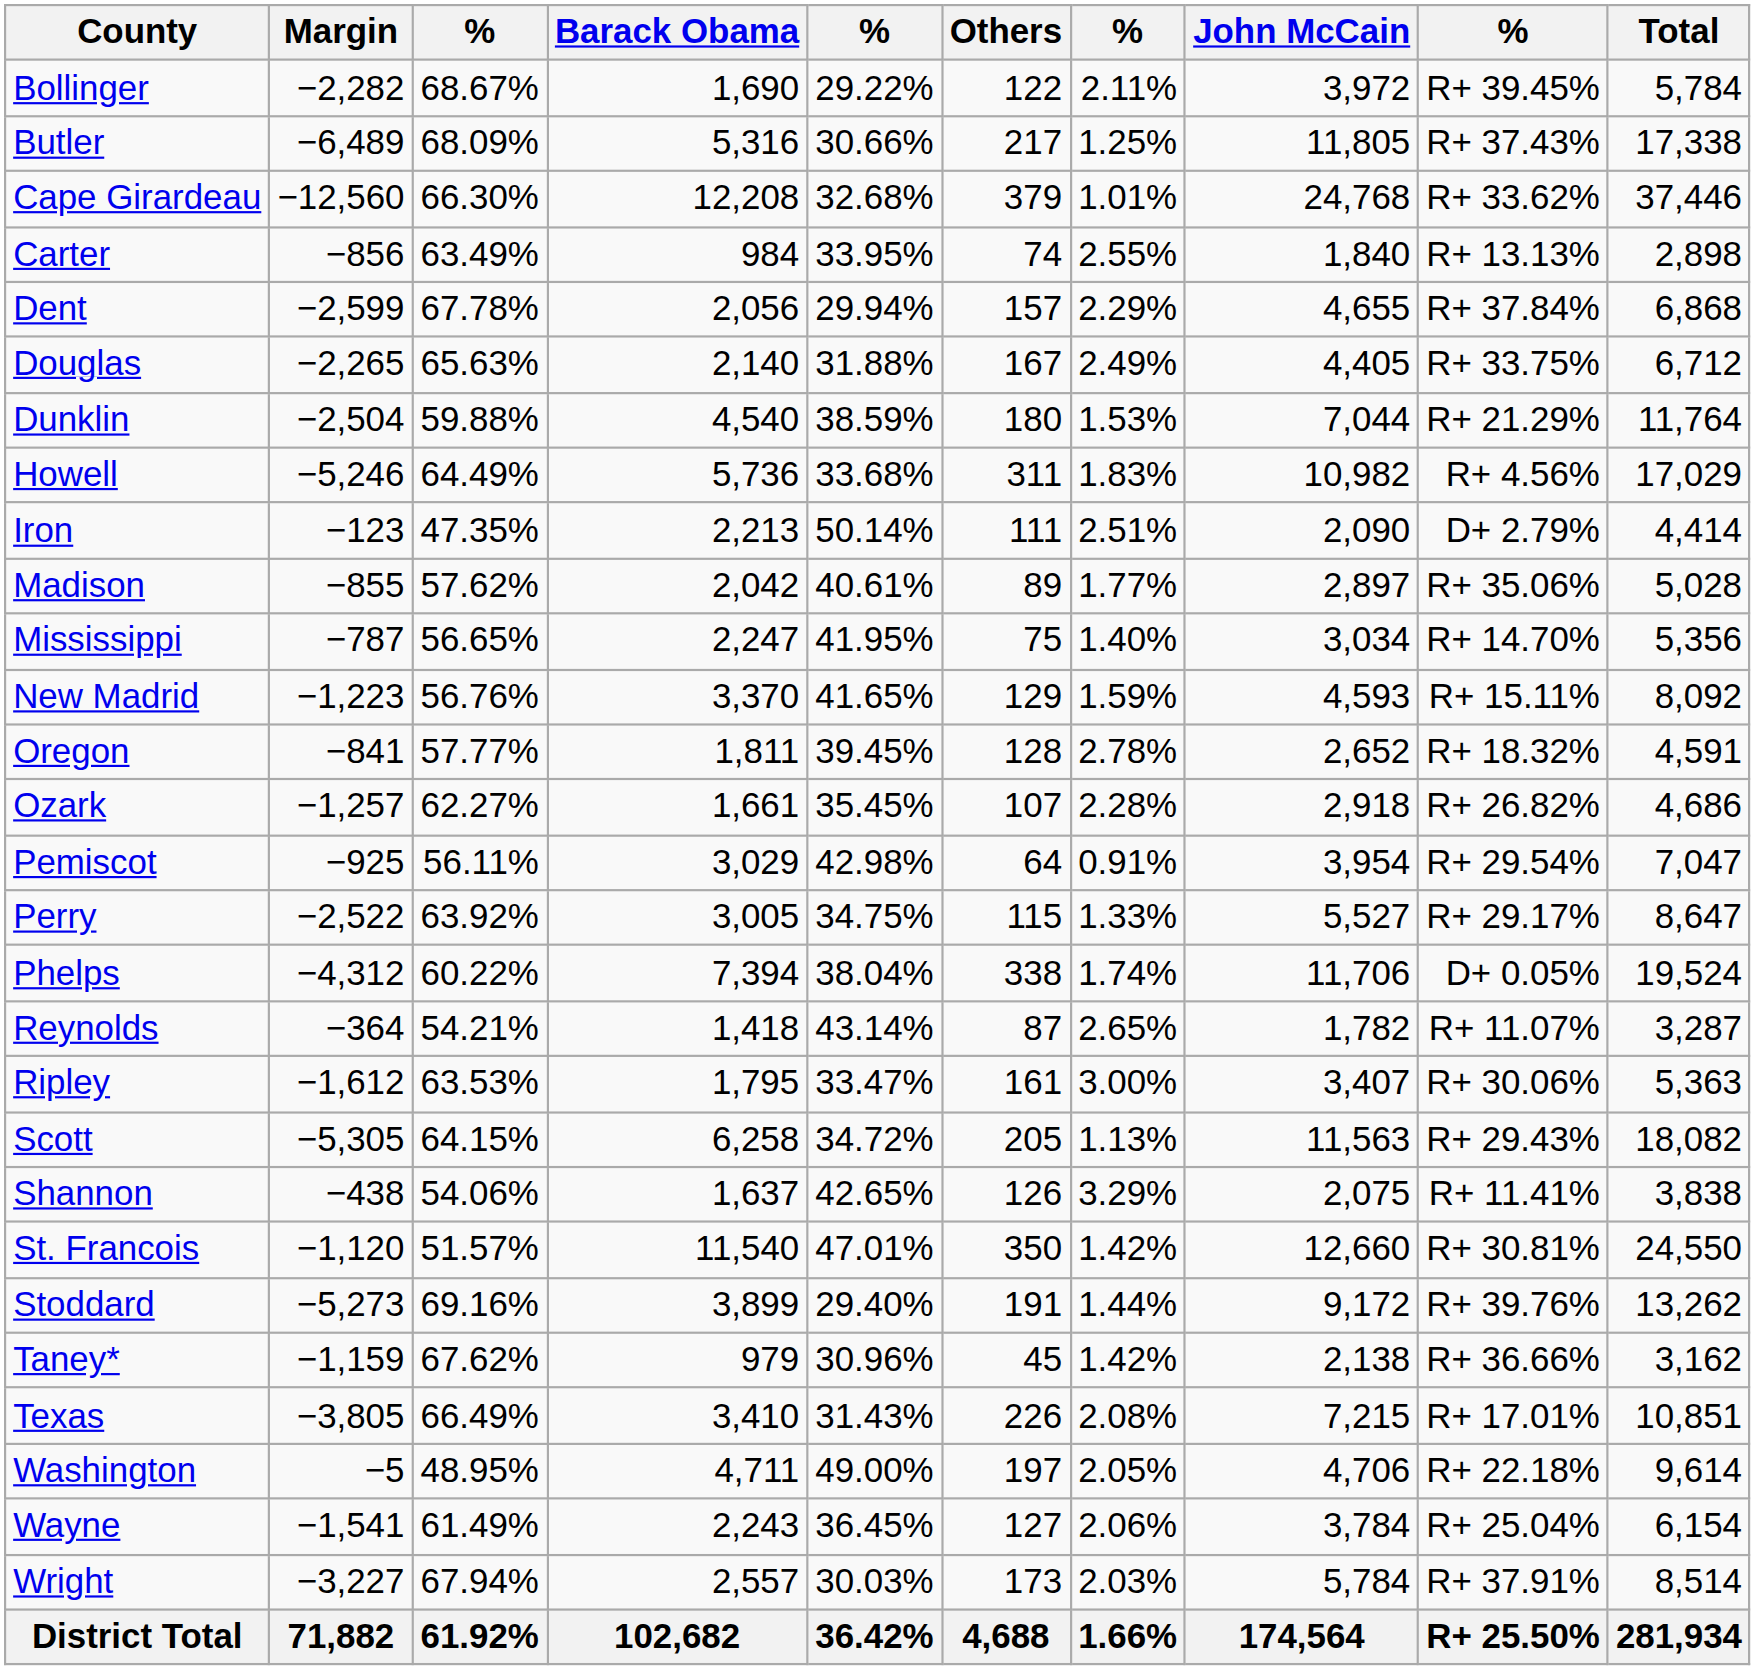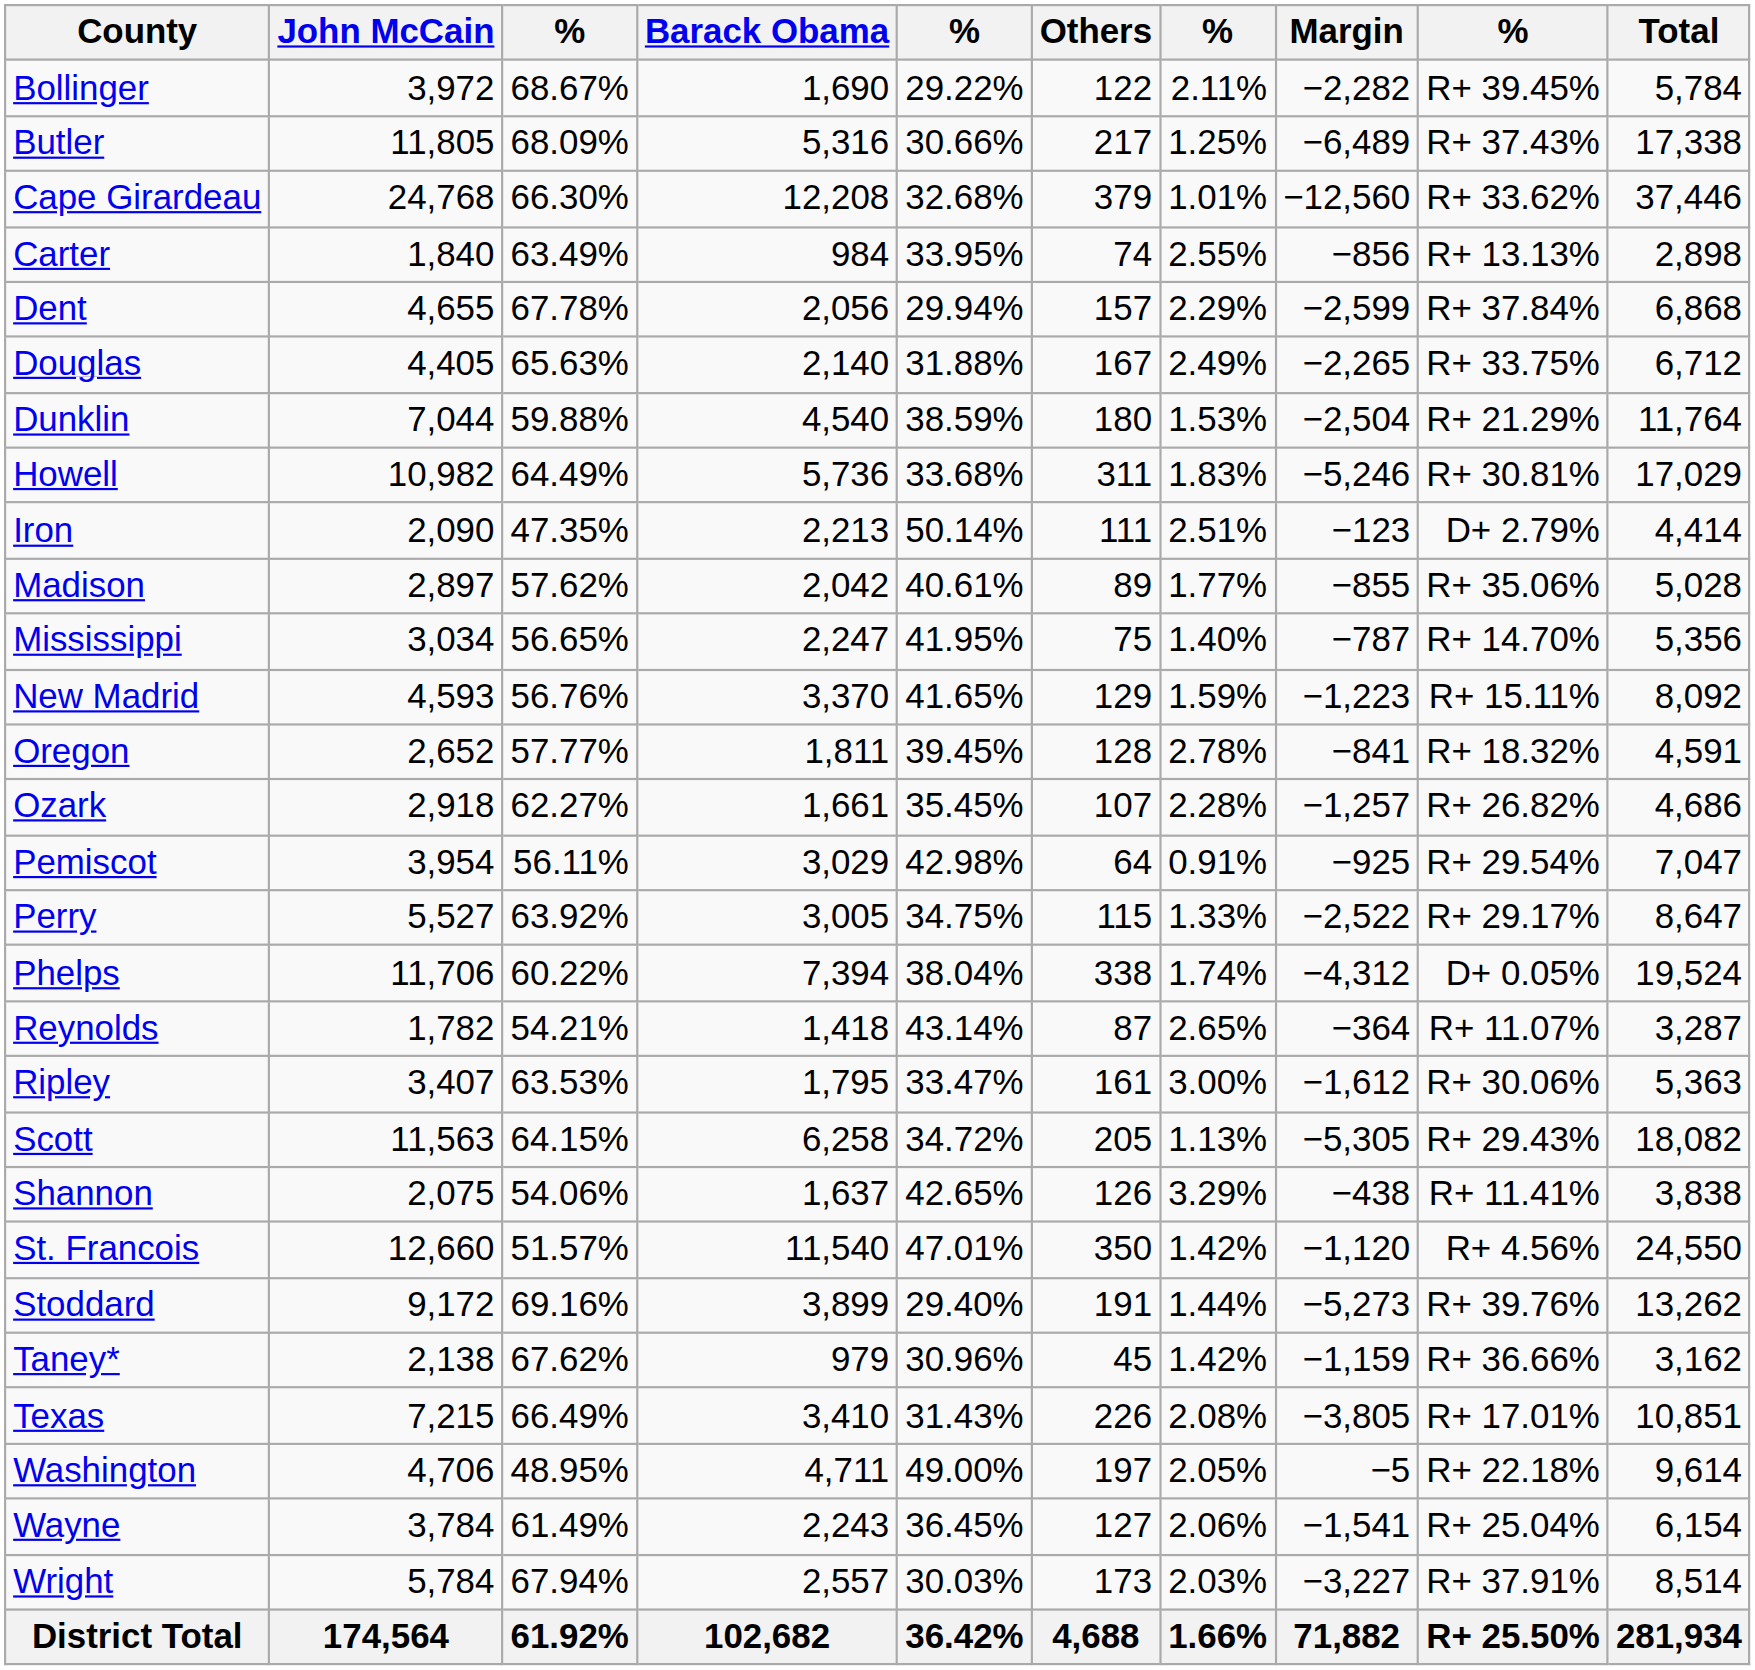 <table class="wikitable sortable" style="text-align:right">
 <tr>
 <th>County</th>
-<th>Margin</th>
+<th><a href='#'>John McCain</a></th>
 <th>%</th>
 <th><a href='#'>Barack Obama</a></th>
 <th>%</th>
 <th>Others</th>
 <th>%</th>
-<th><a href='#'>John McCain</a></th>
+<th>Margin</th>
 <th>%</th>
 <th>Total</th>
 </tr>
 <tr>
 <td align=left><a href='#'>Bollinger</a></td>
-<td>−2,282</td>
+<td>3,972</td>
 <td>68.67%</td>
 <td>1,690</td>
 <td>29.22%</td>
 <td>122</td>
 <td>2.11%</td>
-<td>3,972</td>
+<td>−2,282</td>
 <td>R+ 39.45%</td>
 <td>5,784</td>
 </tr>
 <tr>
 <td align=left><a href='#'>Butler</a></td>
-<td>−6,489</td>
+<td>11,805</td>
 <td>68.09%</td>
 <td>5,316</td>
 <td>30.66%</td>
 <td>217</td>
 <td>1.25%</td>
-<td>11,805</td>
+<td>−6,489</td>
 <td>R+ 37.43%</td>
 <td>17,338</td>
 </tr>
 <tr>
 <td align=left><a href='#'>Cape Girardeau</a></td>
-<td>−12,560</td>
+<td>24,768</td>
 <td>66.30%</td>
 <td>12,208</td>
 <td>32.68%</td>
 <td>379</td>
 <td>1.01%</td>
-<td>24,768</td>
+<td>−12,560</td>
 <td>R+ 33.62%</td>
 <td>37,446</td>
 </tr>
 <tr>
 <td align=left><a href='#'>Carter</a></td>
-<td>−856</td>
+<td>1,840</td>
 <td>63.49%</td>
 <td>984</td>
 <td>33.95%</td>
 <td>74</td>
 <td>2.55%</td>
-<td>1,840</td>
+<td>−856</td>
 <td>R+ 13.13%</td>
 <td>2,898</td>
 </tr>
 <tr>
 <td align=left><a href='#'>Dent</a></td>
-<td>−2,599</td>
+<td>4,655</td>
 <td>67.78%</td>
 <td>2,056</td>
 <td>29.94%</td>
 <td>157</td>
 <td>2.29%</td>
-<td>4,655</td>
+<td>−2,599</td>
 <td>R+ 37.84%</td>
 <td>6,868</td>
 </tr>
 <tr>
 <td align=left><a href='#'>Douglas</a></td>
-<td>−2,265</td>
+<td>4,405</td>
 <td>65.63%</td>
 <td>2,140</td>
 <td>31.88%</td>
 <td>167</td>
 <td>2.49%</td>
-<td>4,405</td>
+<td>−2,265</td>
 <td>R+ 33.75%</td>
 <td>6,712</td>
 </tr>
 <tr>
 <td align=left><a href='#'>Dunklin</a></td>
-<td>−2,504</td>
+<td>7,044</td>
 <td>59.88%</td>
 <td>4,540</td>
 <td>38.59%</td>
 <td>180</td>
 <td>1.53%</td>
-<td>7,044</td>
+<td>−2,504</td>
 <td>R+ 21.29%</td>
 <td>11,764</td>
 </tr>
 <tr>
 <td align=left><a href='#'>Howell</a></td>
-<td>−5,246</td>
+<td>10,982</td>
 <td>64.49%</td>
 <td>5,736</td>
 <td>33.68%</td>
 <td>311</td>
 <td>1.83%</td>
-<td>10,982</td>
-<td>R+ 4.56%</td>
+<td>−5,246</td>
+<td>R+ 30.81%</td>
 <td>17,029</td>
 </tr>
 <tr>
 <td align=left><a href='#'>Iron</a></td>
-<td>−123</td>
+<td>2,090</td>
 <td>47.35%</td>
 <td>2,213</td>
 <td>50.14%</td>
 <td>111</td>
 <td>2.51%</td>
-<td>2,090</td>
+<td>−123</td>
 <td>D+ 2.79%</td>
 <td>4,414</td>
 </tr>
 <tr>
 <td align=left><a href='#'>Madison</a></td>
-<td>−855</td>
+<td>2,897</td>
 <td>57.62%</td>
 <td>2,042</td>
 <td>40.61%</td>
 <td>89</td>
 <td>1.77%</td>
-<td>2,897</td>
+<td>−855</td>
 <td>R+ 35.06%</td>
 <td>5,028</td>
 </tr>
 <tr>
 <td align=left><a href='#'>Mississippi</a></td>
-<td>−787</td>
+<td>3,034</td>
 <td>56.65%</td>
 <td>2,247</td>
 <td>41.95%</td>
 <td>75</td>
 <td>1.40%</td>
-<td>3,034</td>
+<td>−787</td>
 <td>R+ 14.70%</td>
 <td>5,356</td>
 </tr>
 <tr>
 <td align=left><a href='#'>New Madrid</a></td>
-<td>−1,223</td>
+<td>4,593</td>
 <td>56.76%</td>
 <td>3,370</td>
 <td>41.65%</td>
 <td>129</td>
 <td>1.59%</td>
-<td>4,593</td>
+<td>−1,223</td>
 <td>R+ 15.11%</td>
 <td>8,092</td>
 </tr>
 <tr>
 <td align=left><a href='#'>Oregon</a></td>
-<td>−841</td>
+<td>2,652</td>
 <td>57.77%</td>
 <td>1,811</td>
 <td>39.45%</td>
 <td>128</td>
 <td>2.78%</td>
-<td>2,652</td>
+<td>−841</td>
 <td>R+ 18.32%</td>
 <td>4,591</td>
 </tr>
 <tr>
 <td align=left><a href='#'>Ozark</a></td>
-<td>−1,257</td>
+<td>2,918</td>
 <td>62.27%</td>
 <td>1,661</td>
 <td>35.45%</td>
 <td>107</td>
 <td>2.28%</td>
-<td>2,918</td>
+<td>−1,257</td>
 <td>R+ 26.82%</td>
 <td>4,686</td>
 </tr>
 <tr>
 <td align=left><a href='#'>Pemiscot</a></td>
-<td>−925</td>
+<td>3,954</td>
 <td>56.11%</td>
 <td>3,029</td>
 <td>42.98%</td>
 <td>64</td>
 <td>0.91%</td>
-<td>3,954</td>
+<td>−925</td>
 <td>R+ 29.54%</td>
 <td>7,047</td>
 </tr>
 <tr>
 <td align=left><a href='#'>Perry</a></td>
-<td>−2,522</td>
+<td>5,527</td>
 <td>63.92%</td>
 <td>3,005</td>
 <td>34.75%</td>
 <td>115</td>
 <td>1.33%</td>
-<td>5,527</td>
+<td>−2,522</td>
 <td>R+ 29.17%</td>
 <td>8,647</td>
 </tr>
 <tr>
 <td align=left><a href='#'>Phelps</a></td>
-<td>−4,312</td>
+<td>11,706</td>
 <td>60.22%</td>
 <td>7,394</td>
 <td>38.04%</td>
 <td>338</td>
 <td>1.74%</td>
-<td>11,706</td>
+<td>−4,312</td>
 <td>D+ 0.05%</td>
 <td>19,524</td>
 </tr>
 <tr>
 <td align=left><a href='#'>Reynolds</a></td>
-<td>−364</td>
+<td>1,782</td>
 <td>54.21%</td>
 <td>1,418</td>
 <td>43.14%</td>
 <td>87</td>
 <td>2.65%</td>
-<td>1,782</td>
+<td>−364</td>
 <td>R+ 11.07%</td>
 <td>3,287</td>
 </tr>
 <tr>
 <td align=left><a href='#'>Ripley</a></td>
-<td>−1,612</td>
+<td>3,407</td>
 <td>63.53%</td>
 <td>1,795</td>
 <td>33.47%</td>
 <td>161</td>
 <td>3.00%</td>
-<td>3,407</td>
+<td>−1,612</td>
 <td>R+ 30.06%</td>
 <td>5,363</td>
 </tr>
 <tr>
 <td align=left><a href='#'>Scott</a></td>
-<td>−5,305</td>
+<td>11,563</td>
 <td>64.15%</td>
 <td>6,258</td>
 <td>34.72%</td>
 <td>205</td>
 <td>1.13%</td>
-<td>11,563</td>
+<td>−5,305</td>
 <td>R+ 29.43%</td>
 <td>18,082</td>
 </tr>
 <tr>
 <td align=left><a href='#'>Shannon</a></td>
-<td>−438</td>
+<td>2,075</td>
 <td>54.06%</td>
 <td>1,637</td>
 <td>42.65%</td>
 <td>126</td>
 <td>3.29%</td>
-<td>2,075</td>
+<td>−438</td>
 <td>R+ 11.41%</td>
 <td>3,838</td>
 </tr>
 <tr>
 <td align=left><a href='#'>St. Francois</a></td>
-<td>−1,120</td>
+<td>12,660</td>
 <td>51.57%</td>
 <td>11,540</td>
 <td>47.01%</td>
 <td>350</td>
 <td>1.42%</td>
-<td>12,660</td>
-<td>R+ 30.81%</td>
+<td>−1,120</td>
+<td>R+ 4.56%</td>
 <td>24,550</td>
 </tr>
 <tr>
 <td align=left><a href='#'>Stoddard</a></td>
-<td>−5,273</td>
+<td>9,172</td>
 <td>69.16%</td>
 <td>3,899</td>
 <td>29.40%</td>
 <td>191</td>
 <td>1.44%</td>
-<td>9,172</td>
+<td>−5,273</td>
 <td>R+ 39.76%</td>
 <td>13,262</td>
 </tr>
 <tr>
 <td align=left><a href='#'>Taney*</a></td>
-<td>−1,159</td>
+<td>2,138</td>
 <td>67.62%</td>
 <td>979</td>
 <td>30.96%</td>
 <td>45</td>
 <td>1.42%</td>
-<td>2,138</td>
+<td>−1,159</td>
 <td>R+ 36.66%</td>
 <td>3,162</td>
 </tr>
 <tr>
 <td align=left><a href='#'>Texas</a></td>
-<td>−3,805</td>
+<td>7,215</td>
 <td>66.49%</td>
 <td>3,410</td>
 <td>31.43%</td>
 <td>226</td>
 <td>2.08%</td>
-<td>7,215</td>
+<td>−3,805</td>
 <td>R+ 17.01%</td>
 <td>10,851</td>
 </tr>
 <tr>
 <td align=left><a href='#'>Washington</a></td>
-<td>−5</td>
+<td>4,706</td>
 <td>48.95%</td>
 <td>4,711</td>
 <td>49.00%</td>
 <td>197</td>
 <td>2.05%</td>
-<td>4,706</td>
+<td>−5</td>
 <td>R+ 22.18%</td>
 <td>9,614</td>
 </tr>
 <tr>
 <td align=left><a href='#'>Wayne</a></td>
-<td>−1,541</td>
+<td>3,784</td>
 <td>61.49%</td>
 <td>2,243</td>
 <td>36.45%</td>
 <td>127</td>
 <td>2.06%</td>
-<td>3,784</td>
+<td>−1,541</td>
 <td>R+ 25.04%</td>
 <td>6,154</td>
 </tr>
 <tr>
 <td align=left><a href='#'>Wright</a></td>
-<td>−3,227</td>
+<td>5,784</td>
 <td>67.94%</td>
 <td>2,557</td>
 <td>30.03%</td>
 <td>173</td>
 <td>2.03%</td>
-<td>5,784</td>
+<td>−3,227</td>
 <td>R+ 37.91%</td>
 <td>8,514</td>
 </tr>
 <tr>
 <th>District Total</th>
-<th>71,882</th>
+<th>174,564</th>
 <th>61.92%</th>
 <th>102,682</th>
 <th>36.42%</th>
 <th>4,688</th>
 <th>1.66%</th>
-<th>174,564</th>
+<th>71,882</th>
 <th>R+ 25.50%</th>
 <th>281,934</th>
 </tr>
 </table>
